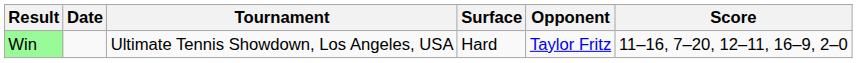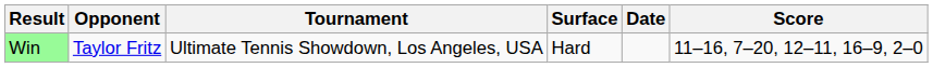 <table class="wikitable">
 <tr>
 <th>Result</th>
-<th>Date</th>
+<th>Opponent</th>
 <th>Tournament</th>
 <th>Surface</th>
-<th>Opponent</th>
+<th>Date</th>
 <th class="unsortable">Score</th>
 </tr>
 <tr>
 <td bgcolor=98fb98>Win</td>
-<td><a href='#'></a></td>
+<td> <a href='#'>Taylor Fritz</a></td>
 <td>Ultimate Tennis Showdown, Los Angeles, USA</td>
 <td>Hard</td>
-<td> <a href='#'>Taylor Fritz</a></td>
+<td><a href='#'></a></td>
 <td>11–16, 7–20, 12–11, 16–9, 2–0</td>
 </tr>
 </table>
